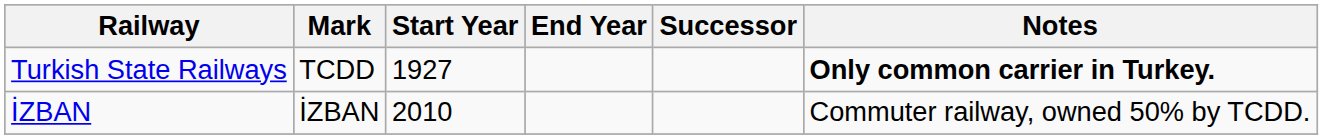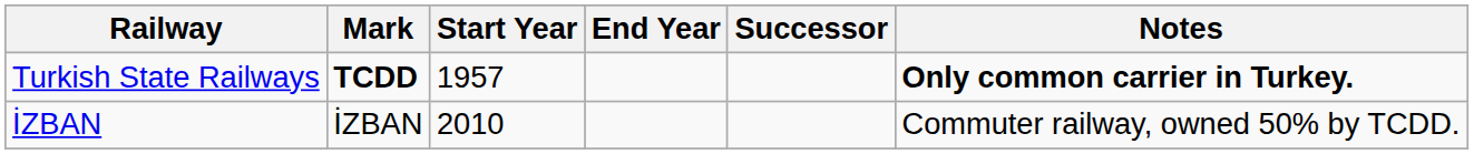 <table class="wikitable">
 <tr>
 <th>Railway</th>
 <th>Mark</th>
 <th>Start Year</th>
 <th>End Year</th>
 <th>Successor</th>
 <th>Notes</th>
 </tr>
 <tr>
 <td><a href='#'>Turkish State Railways</a></td>
-<td>TCDD</td>
-<td>1927</td>
+<td><strong>TCDD</strong></td>
+<td>1957</td>
 <td></td>
 <td></td>
 <td><strong>Only common carrier in Turkey.</strong></td>
 </tr>
 <tr>
 <td><a href='#'>İZBAN</a></td>
 <td>İZBAN</td>
 <td>2010</td>
 <td></td>
 <td></td>
 <td>Commuter railway, owned 50% by TCDD.</td>
 </tr>
 </table>
